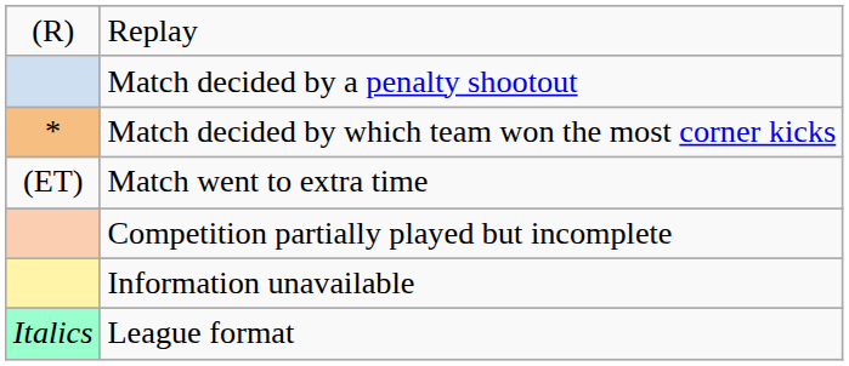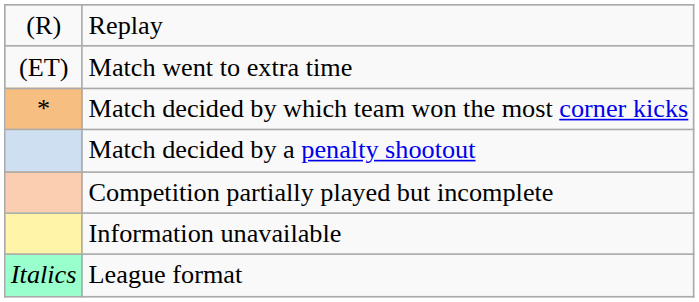 <table class="wikitable">
 <tr>
 <td align=center>(R)</td>
 <td>Replay</td>
 </tr>
 <tr>
-<td align=center style="background-color:#cedff2"></td>
-<td>Match decided by a <a href='#'>penalty shootout</a></td>
+<td align=center>(ET)</td>
+<td>Match went to extra time</td>
 </tr>
 <tr>
 <td align=center style="background-color:#F7BE81">*</td>
 <td>Match decided by which team won the most <a href='#'>corner kicks</a></td>
 </tr>
 <tr>
-<td align=center>(ET)</td>
-<td>Match went to extra time</td>
+<td align=center style="background-color:#cedff2"></td>
+<td>Match decided by a <a href='#'>penalty shootout</a></td>
 </tr>
 <tr>
 <td align=center style="background-color:#FBCEB1"></td>
 <td>Competition partially played but incomplete</td>
 </tr>
 <tr>
 <td align=center style="background-color:#fff4a7"></td>
 <td>Information unavailable</td>
 </tr>
 <tr>
 <td align=center style="background-color:#9FC"><em>Italics</em></td>
 <td>League format</td>
 </tr>
 </table>
